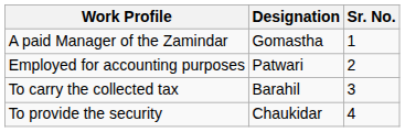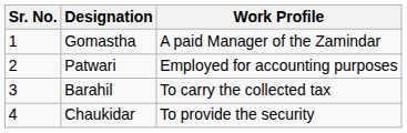 <table class="wikitable">
 <tr>
+<th>Sr. No.</th>
+<th>Designation</th>
 <th>Work Profile</th>
-<th>Designation</th>
-<th>Sr. No.</th>
 </tr>
 <tr>
+<td>1</td>
+<td>Gomastha</td>
 <td>A paid Manager of the Zamindar</td>
-<td>Gomastha</td>
-<td>1</td>
 </tr>
 <tr>
+<td>2</td>
+<td>Patwari</td>
 <td>Employed for accounting purposes</td>
-<td>Patwari</td>
-<td>2</td>
 </tr>
 <tr>
+<td>3</td>
+<td>Barahil</td>
 <td>To carry the collected tax</td>
-<td>Barahil</td>
-<td>3</td>
 </tr>
 <tr>
+<td>4</td>
+<td>Chaukidar</td>
 <td>To provide the security</td>
-<td>Chaukidar</td>
-<td>4</td>
 </tr>
 </table>
